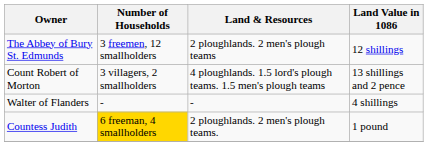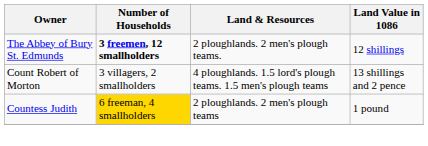 <table class="wikitable">
 <tr>
 <th>Owner</th>
 <th>Number of Households</th>
 <th>Land & Resources</th>
 <th>Land Value in 1086</th>
 </tr>
 <tr>
 <td><a href='#'>The Abbey of Bury St. Edmunds</a></td>
-<td>3 <a href='#'>freemen</a>, 12 smallholders</td>
-<td>2 ploughlands. 2 men's plough teams</td>
+<td><strong>3 <a href='#'>freemen</a>, 12 smallholders</strong></td>
+<td>2 ploughlands. 2 men's plough teams.</td>
 <td>12 <a href='#'>shillings</a></td>
 </tr>
 <tr>
 <td>Count Robert of Morton</td>
 <td>3 villagers, 2 smallholders</td>
 <td>4 ploughlands. 1.5 lord's plough teams. 1.5 men's plough teams</td>
 <td>13 shillings and 2 pence</td>
 </tr>
 <tr>
-<td>Walter of Flanders</td>
-<td>-</td>
-<td>-</td>
-<td>4 shillings</td>
-</tr>
-<tr>
 <td><a href='#'>Countess Judith</a></td>
 <td style="background: gold;">6 freeman, 4 smallholders</td>
-<td>2 ploughlands. 2 men's plough teams.</td>
+<td>2 ploughlands. 2 men's plough teams</td>
 <td>1 pound</td>
 </tr>
 <tr>
 </tr>
 </table>
